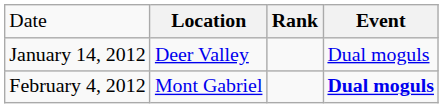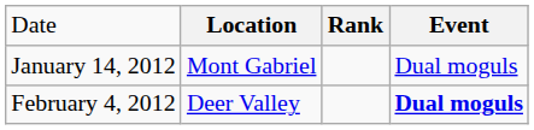 <table class="wikitable sortable" style="font-size:90%" style="text-align:center">
 <tr>
 <td>Date</td>
 <th>Location</th>
 <th>Rank</th>
 <th>Event</th>
 </tr>
 <tr>
 <td>January 14, 2012</td>
-<td><a href='#'>Deer Valley</a></td>
+<td><a href='#'>Mont Gabriel</a></td>
 <td></td>
 <td><a href='#'>Dual moguls</a></td>
 </tr>
 <tr>
 <td>February 4, 2012</td>
-<td><a href='#'>Mont Gabriel</a></td>
+<td><a href='#'>Deer Valley</a></td>
 <td></td>
 <td><strong><a href='#'>Dual moguls</a></strong></td>
 </tr>
 </table>
